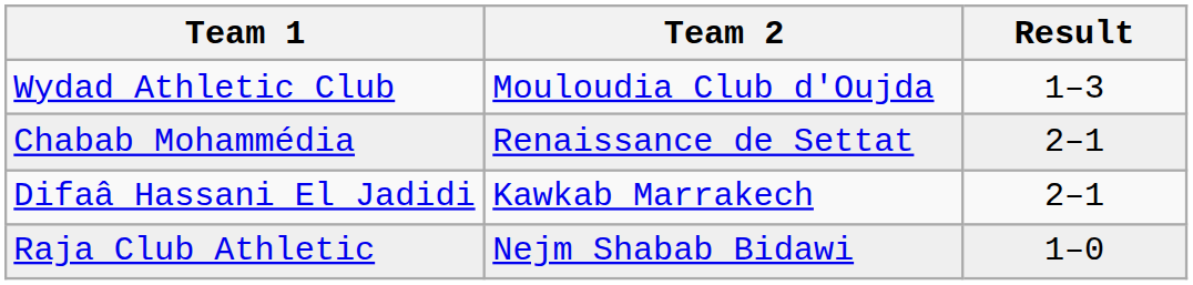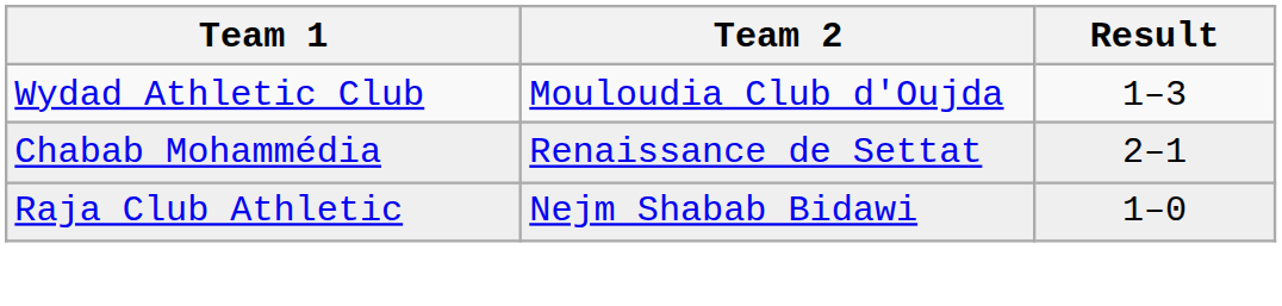 <table class="wikitable">
 <tr>
 <th width="180">Team 1</th>
 <th width="180">Team 2</th>
 <th width="80">Result</th>
 </tr>
 <tr>
 <td><a href='#'>Wydad Athletic Club</a></td>
 <td><a href='#'>Mouloudia Club d'Oujda</a></td>
 <td align="center">1–3</td>
 </tr>
 <tr style="background:#EFEFEF">
 <td><a href='#'>Chabab Mohammédia</a></td>
 <td><a href='#'>Renaissance de Settat</a></td>
 <td align="center">2–1</td>
 </tr>
-<tr>
-<td><a href='#'>Difaâ Hassani El Jadidi</a></td>
-<td><a href='#'>Kawkab Marrakech</a></td>
-<td align="center">2–1</td>
-</tr>
 <tr style="background:#EFEFEF">
 <td><a href='#'>Raja Club Athletic</a></td>
 <td><a href='#'>Nejm Shabab Bidawi</a></td>
 <td align="center">1–0</td>
 </tr>
 </table>
